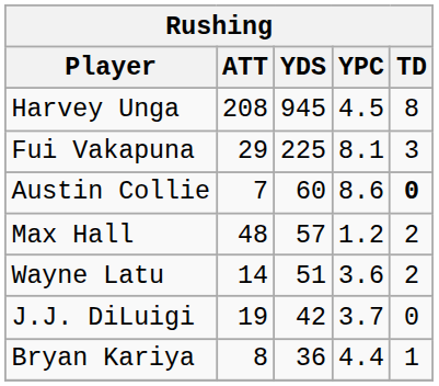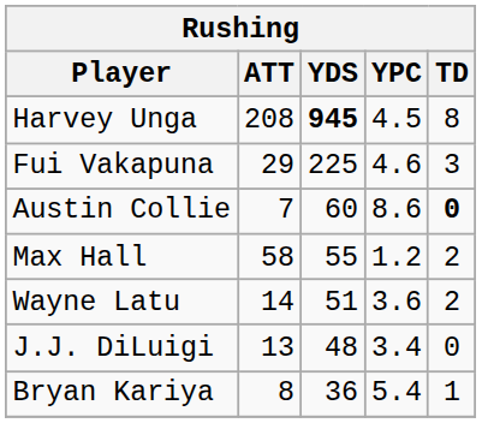 <table class="wikitable">
 <tr>
 <th colspan="5" align="center">Rushing</th>
 </tr>
 <tr>
 <th>Player</th>
 <th>ATT</th>
 <th>YDS</th>
 <th>YPC</th>
 <th>TD</th>
 </tr>
 <tr>
 <td>Harvey Unga</td>
 <td align="right">208</td>
-<td align="right">945</td>
+<td align="right"><strong>945</strong></td>
 <td align="right">4.5</td>
 <td align="center">8</td>
 </tr>
 <tr>
 <td>Fui Vakapuna</td>
 <td align="right">29</td>
 <td align="right">225</td>
-<td align="right">8.1</td>
+<td align="right">4.6</td>
 <td align="center">3</td>
 </tr>
 <tr>
 <td>Austin Collie</td>
 <td align="right">7</td>
 <td align="right">60</td>
 <td align="right">8.6</td>
 <td align="center"><strong>0</strong></td>
 </tr>
 <tr>
 <td>Max Hall</td>
-<td align="right">48</td>
-<td align="right">57</td>
+<td align="right">58</td>
+<td align="right">55</td>
 <td align="right">1.2</td>
 <td align="center">2</td>
 </tr>
 <tr>
 <td>Wayne Latu</td>
 <td align="right">14</td>
 <td align="right">51</td>
 <td align="right">3.6</td>
 <td align="center">2</td>
 </tr>
 <tr>
 <td>J.J. DiLuigi</td>
-<td align="right">19</td>
-<td align="right">42</td>
-<td align="right">3.7</td>
+<td align="right">13</td>
+<td align="right">48</td>
+<td align="right">3.4</td>
 <td align="center">0</td>
 </tr>
 <tr>
 <td>Bryan Kariya</td>
 <td align="right">8</td>
 <td align="right">36</td>
-<td align="right">4.4</td>
+<td align="right">5.4</td>
 <td align="center">1</td>
 </tr>
 <tr>
 </tr>
 </table>
